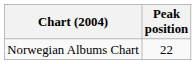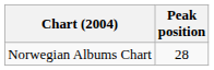 <table class="wikitable">
 <tr>
 <th>Chart (2004)</th>
 <th>Peak<br>position</th>
 </tr>
 <tr>
 <td>Norwegian Albums Chart</td>
-<td style="text-align:center;">22</td>
+<td style="text-align:center;">28</td>
 </tr>
 </table>
